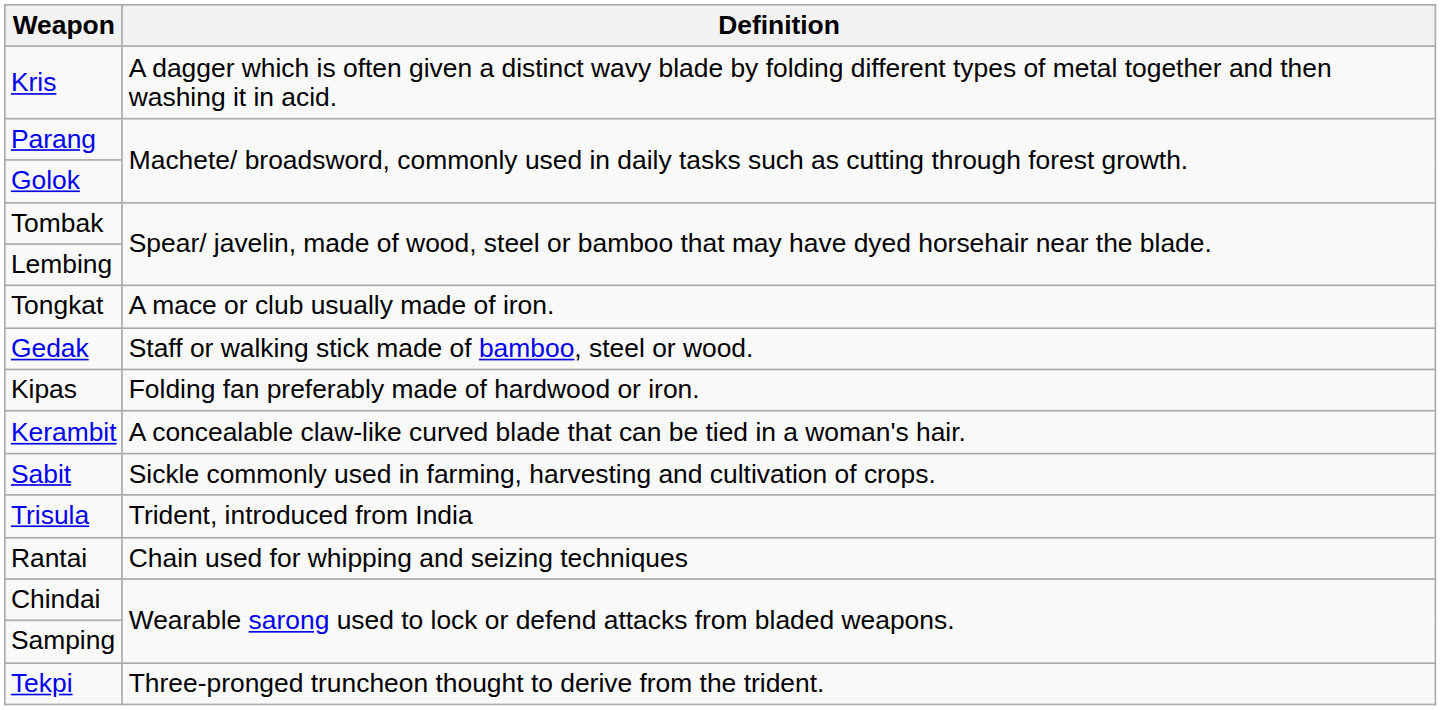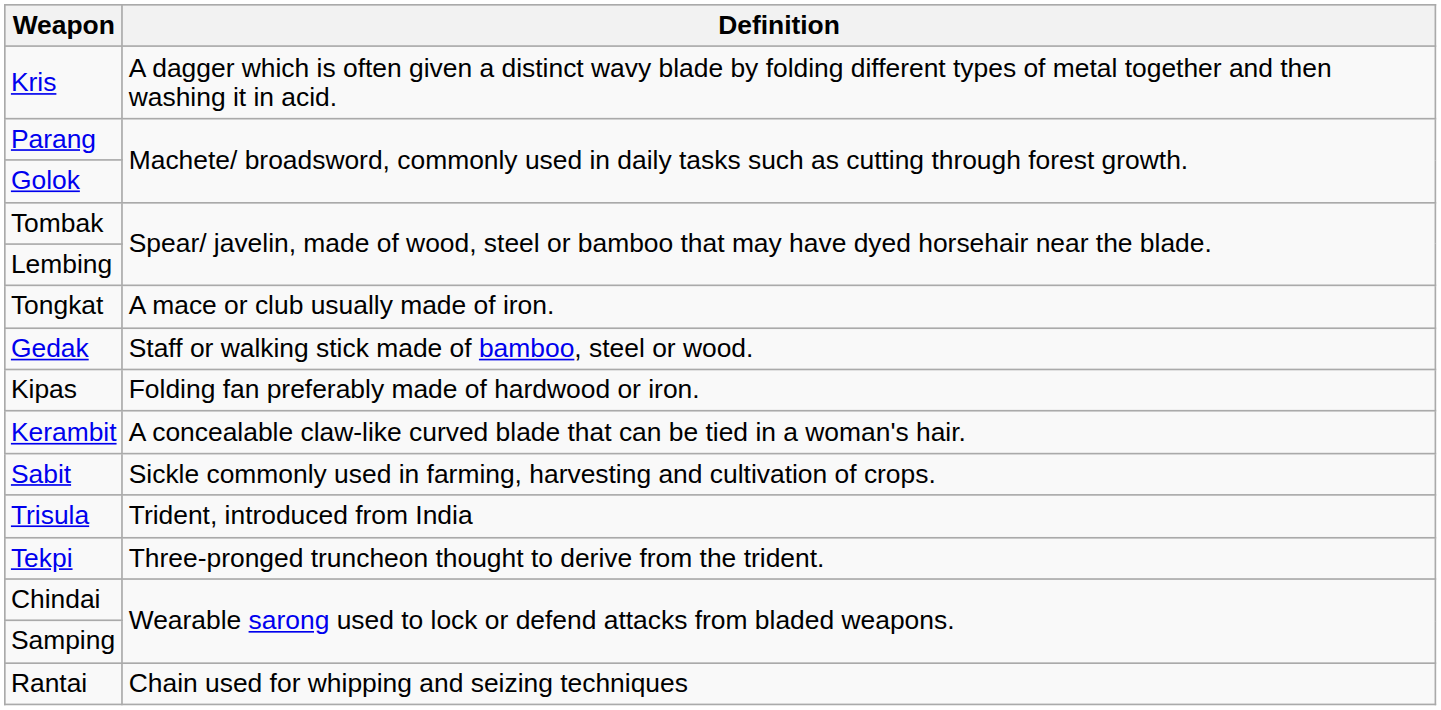 <table class="wikitable">
 <tr>
 <th>Weapon</th>
 <th>Definition</th>
 </tr>
 <tr>
 <td><a href='#'>Kris</a></td>
 <td>A dagger which is often given a distinct wavy blade by folding different types of metal together and then washing it in acid.</td>
 </tr>
 <tr>
 <td><a href='#'>Parang</a></td>
 <td rowspan=2>Machete/ broadsword, commonly used in daily tasks such as cutting through forest growth.</td>
 </tr>
 <tr>
 <td><a href='#'>Golok</a></td>
 </tr>
 <tr>
 <td>Tombak</td>
 <td rowspan=2>Spear/ javelin, made of wood, steel or bamboo that may have dyed horsehair near the blade.</td>
 </tr>
 <tr>
 <td>Lembing</td>
 </tr>
 <tr>
 <td>Tongkat</td>
 <td>A mace or club usually made of iron.</td>
 </tr>
 <tr>
 <td><a href='#'>Gedak</a></td>
 <td>Staff or walking stick made of <a href='#'>bamboo</a>, steel or wood.</td>
 </tr>
 <tr>
 <td>Kipas</td>
 <td>Folding fan preferably made of hardwood or iron.</td>
 </tr>
 <tr>
 <td><a href='#'>Kerambit</a></td>
 <td>A concealable claw-like curved blade that can be tied in a woman's hair.</td>
 </tr>
 <tr>
 <td><a href='#'>Sabit</a></td>
 <td>Sickle commonly used in farming, harvesting and cultivation of crops.</td>
 </tr>
 <tr>
 <td><a href='#'>Trisula</a></td>
 <td>Trident, introduced from India</td>
 </tr>
 <tr>
-<td>Rantai</td>
-<td>Chain used for whipping and seizing techniques</td>
+<td><a href='#'>Tekpi</a></td>
+<td>Three-pronged truncheon thought to derive from the trident.</td>
 </tr>
 <tr>
 <td>Chindai</td>
 <td rowspan=2>Wearable <a href='#'>sarong</a> used to lock or defend attacks from bladed weapons.</td>
 </tr>
 <tr>
 <td>Samping</td>
 </tr>
 <tr>
-<td><a href='#'>Tekpi</a></td>
-<td>Three-pronged truncheon thought to derive from the trident.</td>
+<td>Rantai</td>
+<td>Chain used for whipping and seizing techniques</td>
 </tr>
 </table>
